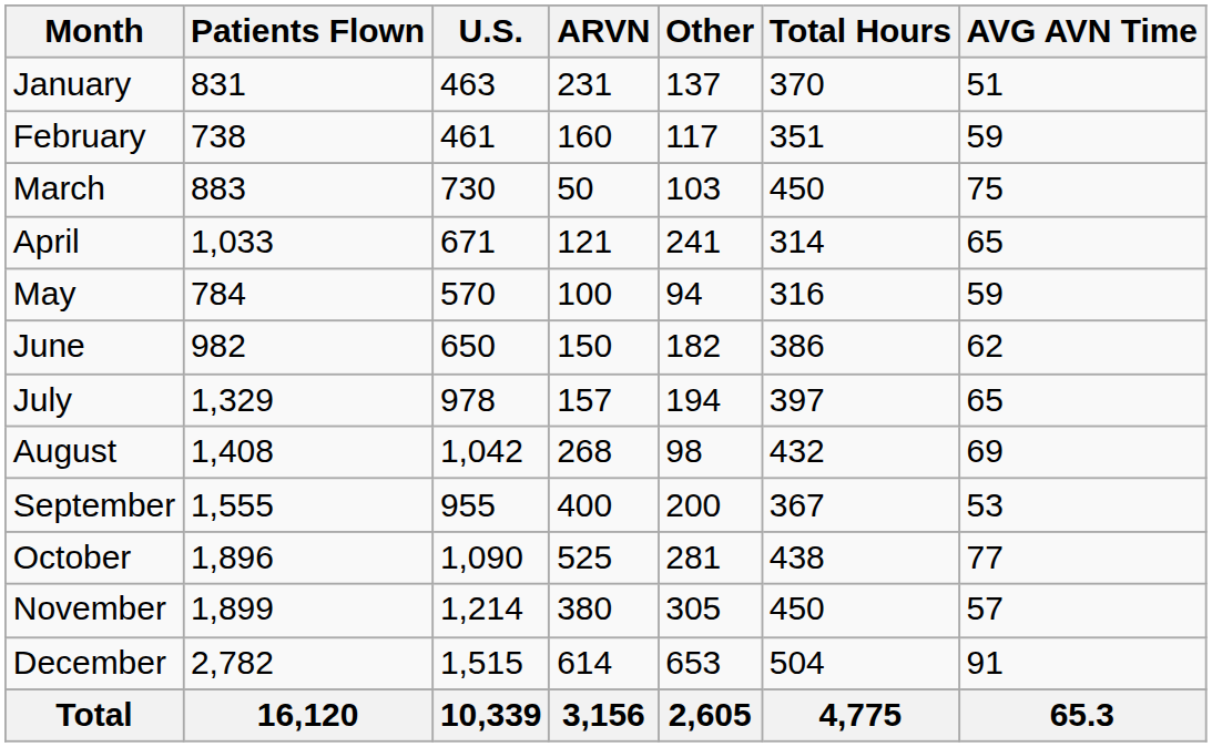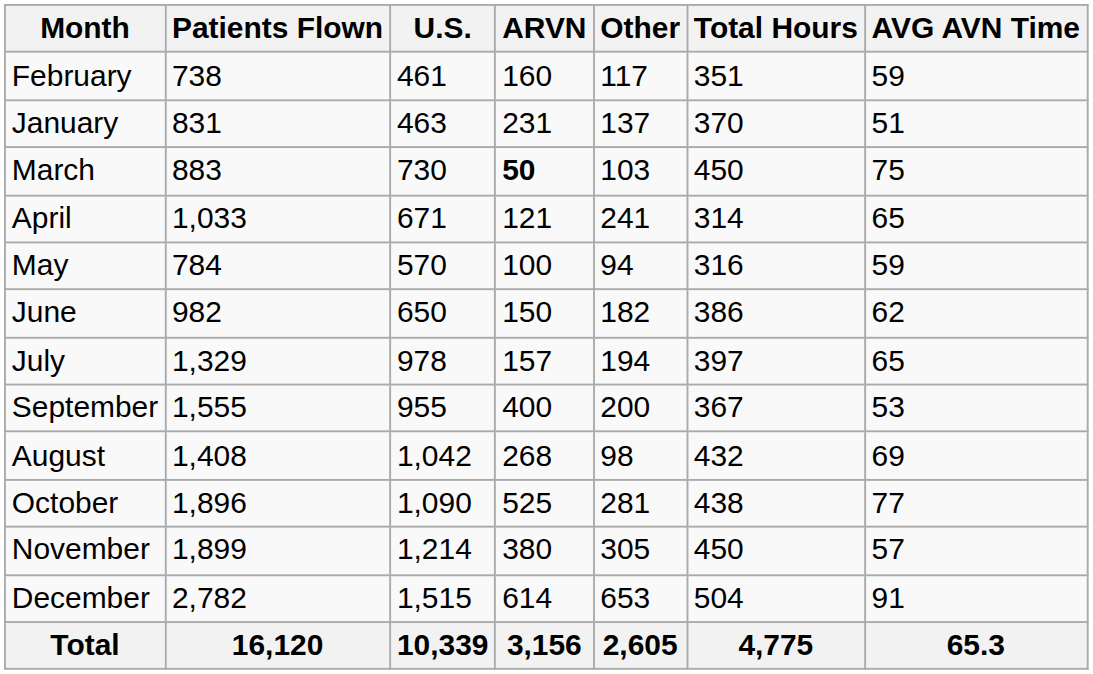 <table class="wikitable">
 <tr>
 <th>Month</th>
 <th>Patients Flown</th>
 <th>U.S.</th>
 <th>ARVN</th>
 <th>Other</th>
 <th>Total Hours</th>
 <th>AVG AVN Time</th>
 </tr>
 <tr>
+<td>February</td>
+<td>738</td>
+<td>461</td>
+<td>160</td>
+<td>117</td>
+<td>351</td>
+<td>59</td>
+</tr>
+<tr>
 <td>January</td>
 <td>831</td>
 <td>463</td>
 <td>231</td>
 <td>137</td>
 <td>370</td>
 <td>51</td>
 </tr>
 <tr>
-<td>February</td>
-<td>738</td>
-<td>461</td>
-<td>160</td>
-<td>117</td>
-<td>351</td>
-<td>59</td>
-</tr>
-<tr>
 <td>March</td>
 <td>883</td>
 <td>730</td>
-<td>50</td>
+<td><strong>50</strong></td>
 <td>103</td>
 <td>450</td>
 <td>75</td>
 </tr>
 <tr>
 <td>April</td>
 <td>1,033</td>
 <td>671</td>
 <td>121</td>
 <td>241</td>
 <td>314</td>
 <td>65</td>
 </tr>
 <tr>
 <td>May</td>
 <td>784</td>
 <td>570</td>
 <td>100</td>
 <td>94</td>
 <td>316</td>
 <td>59</td>
 </tr>
 <tr>
 <td>June</td>
 <td>982</td>
 <td>650</td>
 <td>150</td>
 <td>182</td>
 <td>386</td>
 <td>62</td>
 </tr>
 <tr>
 <td>July</td>
 <td>1,329</td>
 <td>978</td>
 <td>157</td>
 <td>194</td>
 <td>397</td>
 <td>65</td>
 </tr>
 <tr>
+<td>September</td>
+<td>1,555</td>
+<td>955</td>
+<td>400</td>
+<td>200</td>
+<td>367</td>
+<td>53</td>
+</tr>
+<tr>
 <td>August</td>
 <td>1,408</td>
 <td>1,042</td>
 <td>268</td>
 <td>98</td>
 <td>432</td>
 <td>69</td>
-</tr>
-<tr>
-<td>September</td>
-<td>1,555</td>
-<td>955</td>
-<td>400</td>
-<td>200</td>
-<td>367</td>
-<td>53</td>
 </tr>
 <tr>
 <td>October</td>
 <td>1,896</td>
 <td>1,090</td>
 <td>525</td>
 <td>281</td>
 <td>438</td>
 <td>77</td>
 </tr>
 <tr>
 <td>November</td>
 <td>1,899</td>
 <td>1,214</td>
 <td>380</td>
 <td>305</td>
 <td>450</td>
 <td>57</td>
 </tr>
 <tr>
 <td>December</td>
 <td>2,782</td>
 <td>1,515</td>
 <td>614</td>
 <td>653</td>
 <td>504</td>
 <td>91</td>
 </tr>
 <tr>
 <th>Total</th>
 <th>16,120</th>
 <th>10,339</th>
 <th>3,156</th>
 <th>2,605</th>
 <th>4,775</th>
 <th>65.3</th>
 </tr>
 </table>
